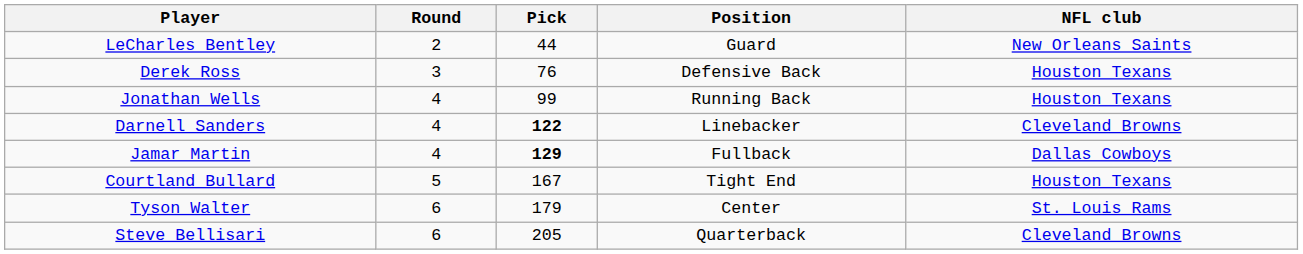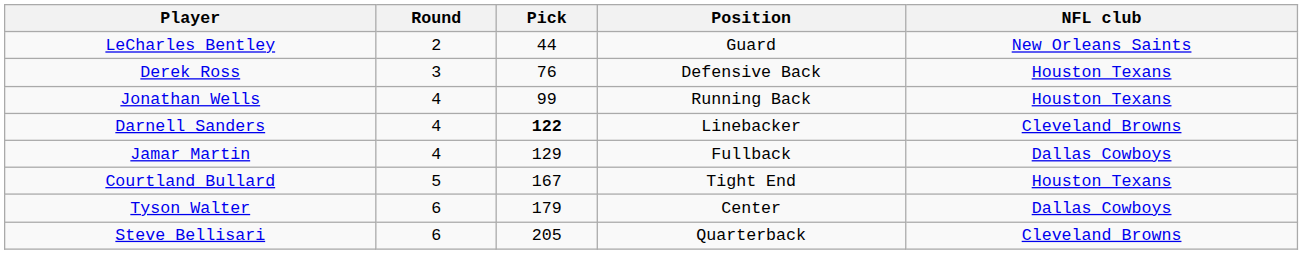 <table class="wikitable" width="80%">
 <tr>
 <th>Player</th>
 <th>Round</th>
 <th>Pick</th>
 <th>Position</th>
 <th>NFL club</th>
 </tr>
 <tr align="center" bgcolor="">
 <td><a href='#'>LeCharles Bentley</a></td>
 <td>2</td>
 <td>44</td>
 <td>Guard</td>
 <td><a href='#'>New Orleans Saints</a></td>
 </tr>
 <tr align="center" bgcolor="">
 <td><a href='#'>Derek Ross</a></td>
 <td>3</td>
 <td>76</td>
 <td>Defensive Back</td>
 <td><a href='#'>Houston Texans</a></td>
 </tr>
 <tr align="center" bgcolor="">
 <td><a href='#'>Jonathan Wells</a></td>
 <td>4</td>
 <td>99</td>
 <td>Running Back</td>
 <td><a href='#'>Houston Texans</a></td>
 </tr>
 <tr align="center" bgcolor="">
 <td><a href='#'>Darnell Sanders</a></td>
 <td>4</td>
 <td><strong>122</strong></td>
 <td>Linebacker</td>
 <td><a href='#'>Cleveland Browns</a></td>
 </tr>
 <tr align="center" bgcolor="">
 <td><a href='#'>Jamar Martin</a></td>
 <td>4</td>
-<td><strong>129</strong></td>
+<td>129</td>
 <td>Fullback</td>
 <td><a href='#'>Dallas Cowboys</a></td>
 </tr>
 <tr align="center" bgcolor="">
 <td><a href='#'>Courtland Bullard</a></td>
 <td>5</td>
 <td>167</td>
 <td>Tight End</td>
 <td><a href='#'>Houston Texans</a></td>
 </tr>
 <tr align="center" bgcolor="">
 <td><a href='#'>Tyson Walter</a></td>
 <td>6</td>
 <td>179</td>
 <td>Center</td>
-<td><a href='#'>St. Louis Rams</a></td>
+<td><a href='#'>Dallas Cowboys</a></td>
 </tr>
 <tr align="center" bgcolor="">
 <td><a href='#'>Steve Bellisari</a></td>
 <td>6</td>
 <td>205</td>
 <td>Quarterback</td>
 <td><a href='#'>Cleveland Browns</a></td>
 </tr>
 </table>
